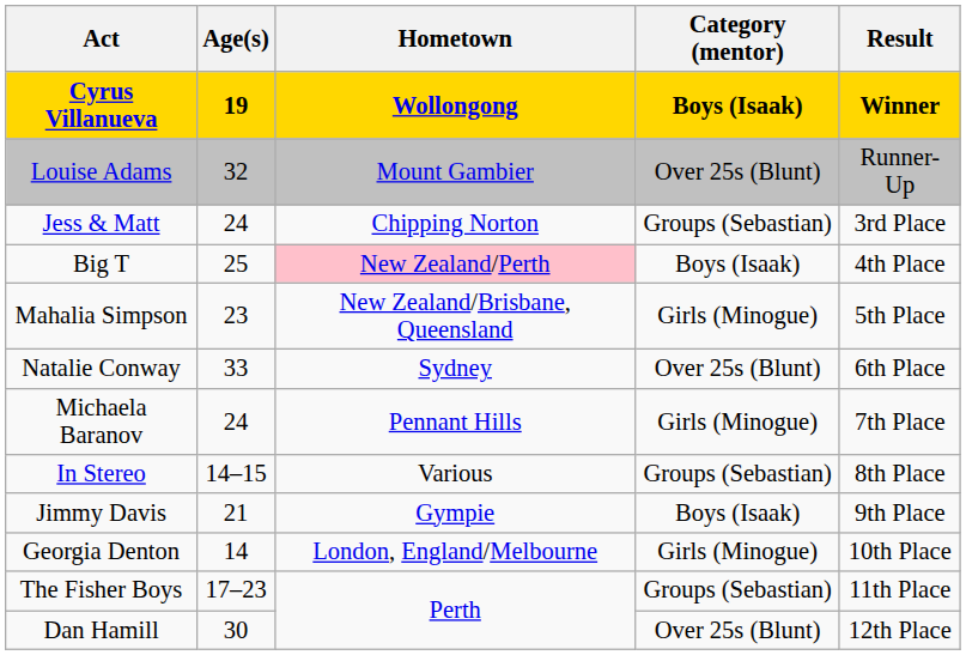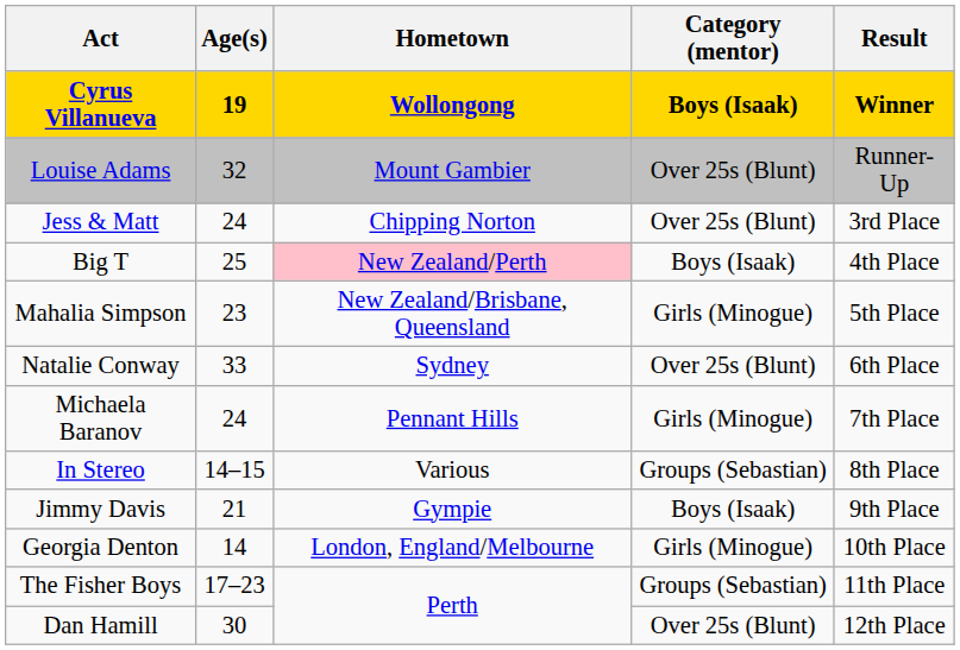 <table class="wikitable sortable" style="width:100%; text-align:center;">
 <tr>
 <th>Act</th>
 <th>Age(s)</th>
 <th>Hometown</th>
 <th>Category (mentor)</th>
 <th>Result</th>
 </tr>
 <tr bgcolor=gold>
 <td><strong><a href='#'>Cyrus Villanueva</a></strong></td>
 <td><strong>19</strong></td>
 <td><strong><a href='#'>Wollongong</a></strong></td>
 <td><strong>Boys (Isaak)</strong></td>
 <td><strong>Winner</strong></td>
 </tr>
 <tr bgcolor=silver>
 <td><a href='#'>Louise Adams</a></td>
 <td>32</td>
 <td><a href='#'>Mount Gambier</a></td>
 <td>Over 25s (Blunt)</td>
 <td>Runner-Up</td>
 </tr>
 <tr>
 <td><a href='#'>Jess & Matt</a></td>
 <td>24</td>
 <td><a href='#'>Chipping Norton</a></td>
-<td>Groups (Sebastian)</td>
+<td>Over 25s (Blunt)</td>
 <td>3rd Place</td>
 </tr>
 <tr>
 <td>Big T</td>
 <td>25</td>
 <td style="background: pink;"><a href='#'>New Zealand</a>/<a href='#'>Perth</a></td>
 <td>Boys (Isaak)</td>
 <td>4th Place</td>
 </tr>
 <tr>
 <td>Mahalia Simpson</td>
 <td>23</td>
 <td><a href='#'>New Zealand</a>/<a href='#'>Brisbane</a>, <a href='#'>Queensland</a></td>
 <td>Girls (Minogue)</td>
 <td>5th Place</td>
 </tr>
 <tr>
 <td>Natalie Conway</td>
 <td>33</td>
 <td><a href='#'>Sydney</a></td>
 <td>Over 25s (Blunt)</td>
 <td>6th Place</td>
 </tr>
 <tr>
 <td>Michaela Baranov</td>
 <td>24</td>
 <td><a href='#'>Pennant Hills</a></td>
 <td>Girls (Minogue)</td>
 <td>7th Place</td>
 </tr>
 <tr>
 <td><a href='#'>In Stereo</a></td>
 <td>14–15</td>
 <td>Various</td>
 <td>Groups (Sebastian)</td>
 <td>8th Place</td>
 </tr>
 <tr>
 <td>Jimmy Davis</td>
 <td>21</td>
 <td><a href='#'>Gympie</a></td>
 <td>Boys (Isaak)</td>
 <td>9th Place</td>
 </tr>
 <tr>
 <td>Georgia Denton</td>
 <td>14</td>
 <td><a href='#'>London</a>, <a href='#'>England</a>/<a href='#'>Melbourne</a></td>
 <td>Girls (Minogue)</td>
 <td>10th Place</td>
 </tr>
 <tr>
 <td>The Fisher Boys</td>
 <td>17–23</td>
 <td rowspan=2><a href='#'>Perth</a></td>
 <td>Groups (Sebastian)</td>
 <td>11th Place</td>
 </tr>
 <tr>
 <td>Dan Hamill</td>
 <td>30</td>
 <td>Over 25s (Blunt)</td>
 <td>12th Place</td>
 </tr>
 </table>
